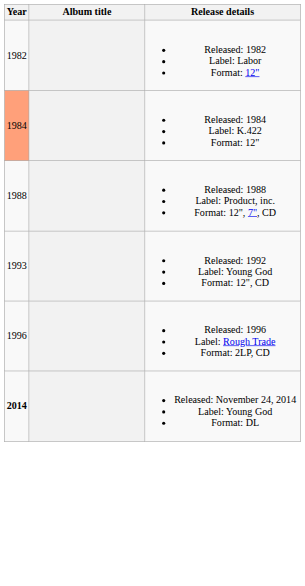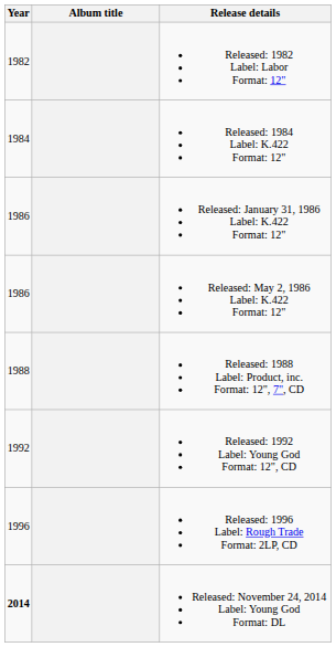 <table class="wikitable plainrowheaders" style="text-align:center;">
 <tr>
 <th>Year</th>
 <th scope="col" rowspan="1" style="width:11em">Album title</th>
 <th scope="col" rowspan="1" style="width:15em">Release details</th>
 </tr>
 <tr>
 <td>1982</td>
 <th></th>
 <td><br><ul><li>Released: 1982</li><li>Label: Labor</li><li>Format: <a href='#'>12"</a></li></ul></td>
 </tr>
 <tr>
-<td style="background: lightsalmon;">1984</td>
+<td>1984</td>
 <th></th>
 <td><br><ul><li>Released: 1984</li><li>Label: K.422</li><li>Format: 12"</li></ul></td>
+</tr>
+<tr>
+<td>1986</td>
+<th></th>
+<td><br><ul><li>Released: January 31, 1986</li><li>Label: K.422</li><li>Format: 12"</li></ul></td>
+</tr>
+<tr>
+<td>1986</td>
+<th></th>
+<td><br><ul><li>Released: May 2, 1986</li><li>Label: K.422</li><li>Format: 12"</li></ul></td>
 </tr>
 <tr>
 <td>1988</td>
 <th></th>
 <td><br><ul><li>Released: 1988</li><li>Label: Product, inc.</li><li>Format: 12", <a href='#'>7"</a>, CD</li></ul></td>
 </tr>
 <tr>
-<td>1993</td>
+<td>1992</td>
 <th></th>
 <td><br><ul><li>Released: 1992</li><li>Label: Young God</li><li>Format: 12", CD</li></ul></td>
 </tr>
 <tr>
 <td>1996</td>
 <th></th>
 <td><br><ul><li>Released: 1996</li><li>Label: <a href='#'>Rough Trade</a></li><li>Format: 2LP, CD</li></ul></td>
 </tr>
 <tr>
 <td><strong>2014</strong></td>
 <th></th>
 <td><br><ul><li>Released: November 24, 2014</li><li>Label: Young God</li><li>Format: DL</li></ul></td>
 </tr>
 </table>
